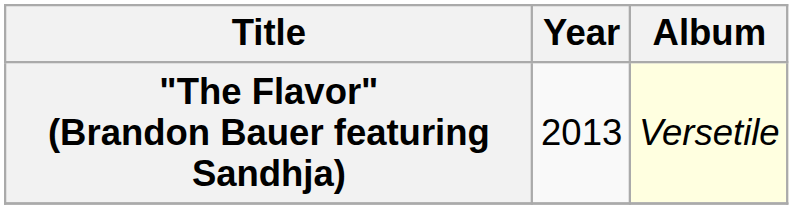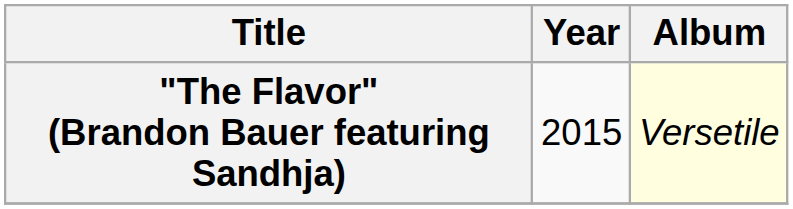 <table class="wikitable plainrowheaders" style="text-align:center;">
 <tr>
 <th scope="col" style="width:14em;">Title</th>
 <th scope="col" style="width:1em;">Year</th>
 <th scope="col">Album</th>
 </tr>
 <tr>
 <th scope="row">"The Flavor"<br><span>(Brandon Bauer featuring Sandhja)</span></th>
-<td>2013</td>
+<td>2015</td>
 <td style="background: lightyellow;"><em>Versetile</em></td>
 </tr>
 <tr>
 </tr>
 </table>
